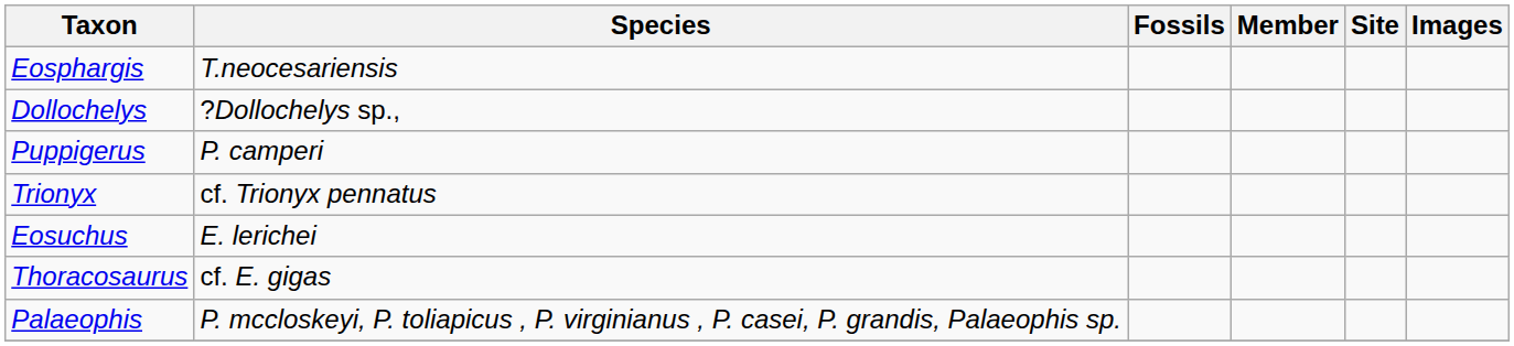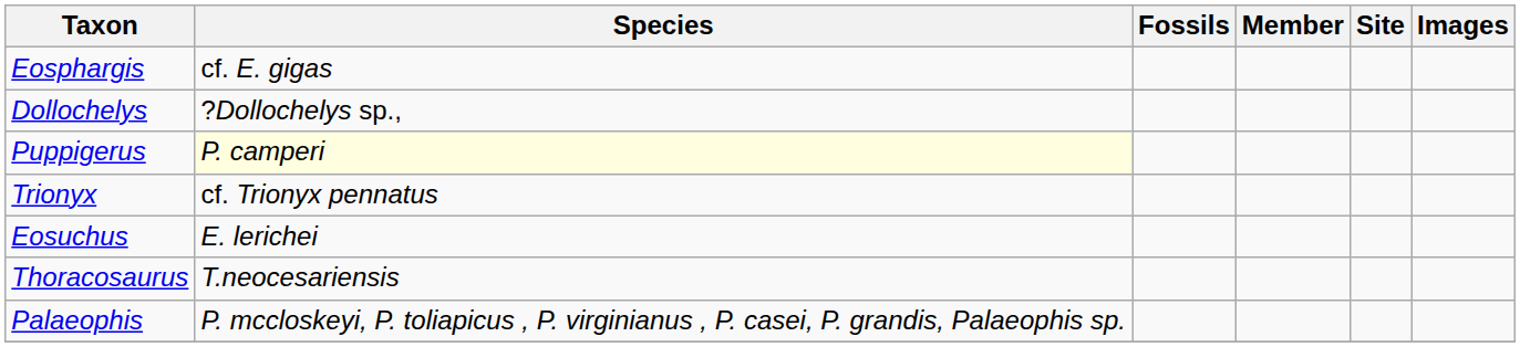 <table class="wikitable sortable">
 <tr>
 <th>Taxon</th>
 <th>Species</th>
 <th>Fossils</th>
 <th>Member</th>
 <th>Site</th>
 <th>Images</th>
 </tr>
 <tr>
 <td><em><a href='#'>Eosphargis</a></em></td>
-<td><em>T.neocesariensis</em></td>
+<td>cf. <em>E. gigas</em></td>
 <td></td>
 <td></td>
 <td></td>
 <td></td>
 </tr>
 <tr>
 <td><em><a href='#'>Dollochelys</a></em></td>
 <td>?<em>Dollochelys</em> sp.,</td>
 <td></td>
 <td></td>
 <td></td>
 <td></td>
 </tr>
 <tr>
 <td><em><a href='#'>Puppigerus</a></em></td>
-<td><em>P. camperi</em></td>
+<td style="background: lightyellow;"><em>P. camperi</em></td>
 <td></td>
 <td></td>
 <td></td>
 <td></td>
 </tr>
 <tr>
 <td><em><a href='#'>Trionyx</a></em></td>
 <td>cf. <em>Trionyx pennatus</em></td>
 <td></td>
 <td></td>
 <td></td>
 <td></td>
 </tr>
 <tr>
 <td><em><a href='#'>Eosuchus</a></em></td>
 <td><em>E. lerichei</em></td>
 <td></td>
 <td></td>
 <td></td>
 <td></td>
 </tr>
 <tr>
 <td><em><a href='#'>Thoracosaurus</a></em></td>
-<td>cf. <em>E. gigas</em></td>
+<td><em>T.neocesariensis</em></td>
 <td></td>
 <td></td>
 <td></td>
 <td></td>
 </tr>
 <tr>
 <td><em><a href='#'>Palaeophis</a></em></td>
 <td><em>P. mccloskeyi, P. toliapicus , P. virginianus , P. casei, P. grandis, Palaeophis sp.</em></td>
 <td></td>
 <td></td>
 <td></td>
 <td></td>
 </tr>
 <tr>
 </tr>
 </table>
